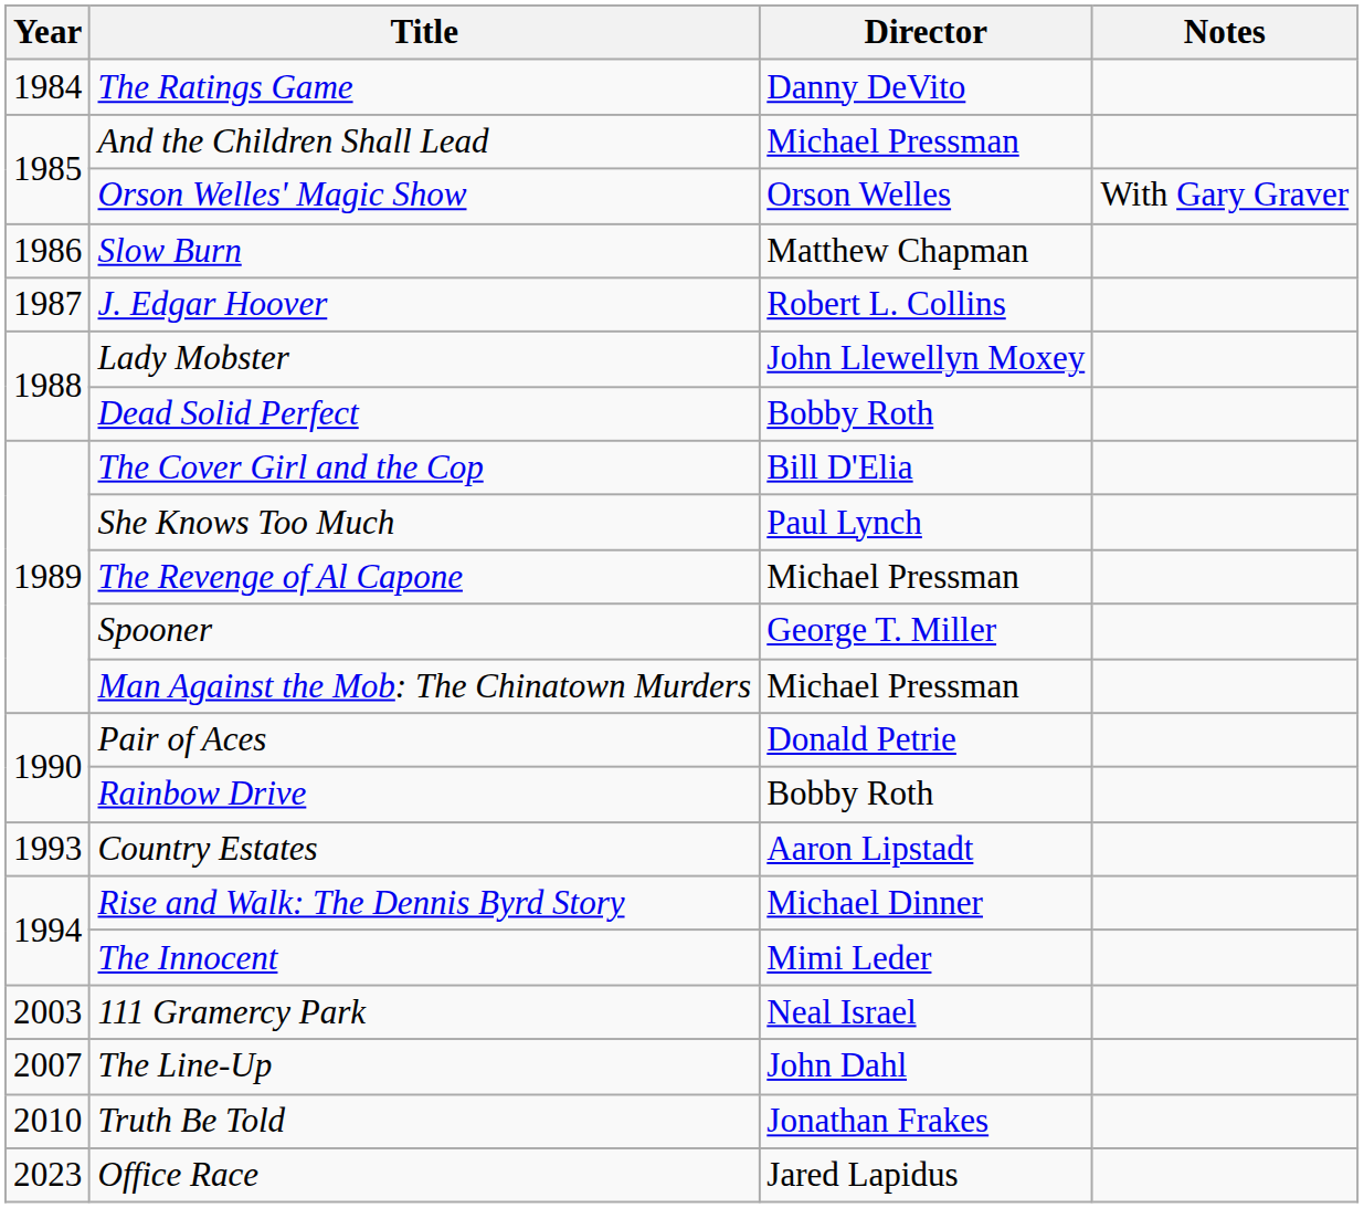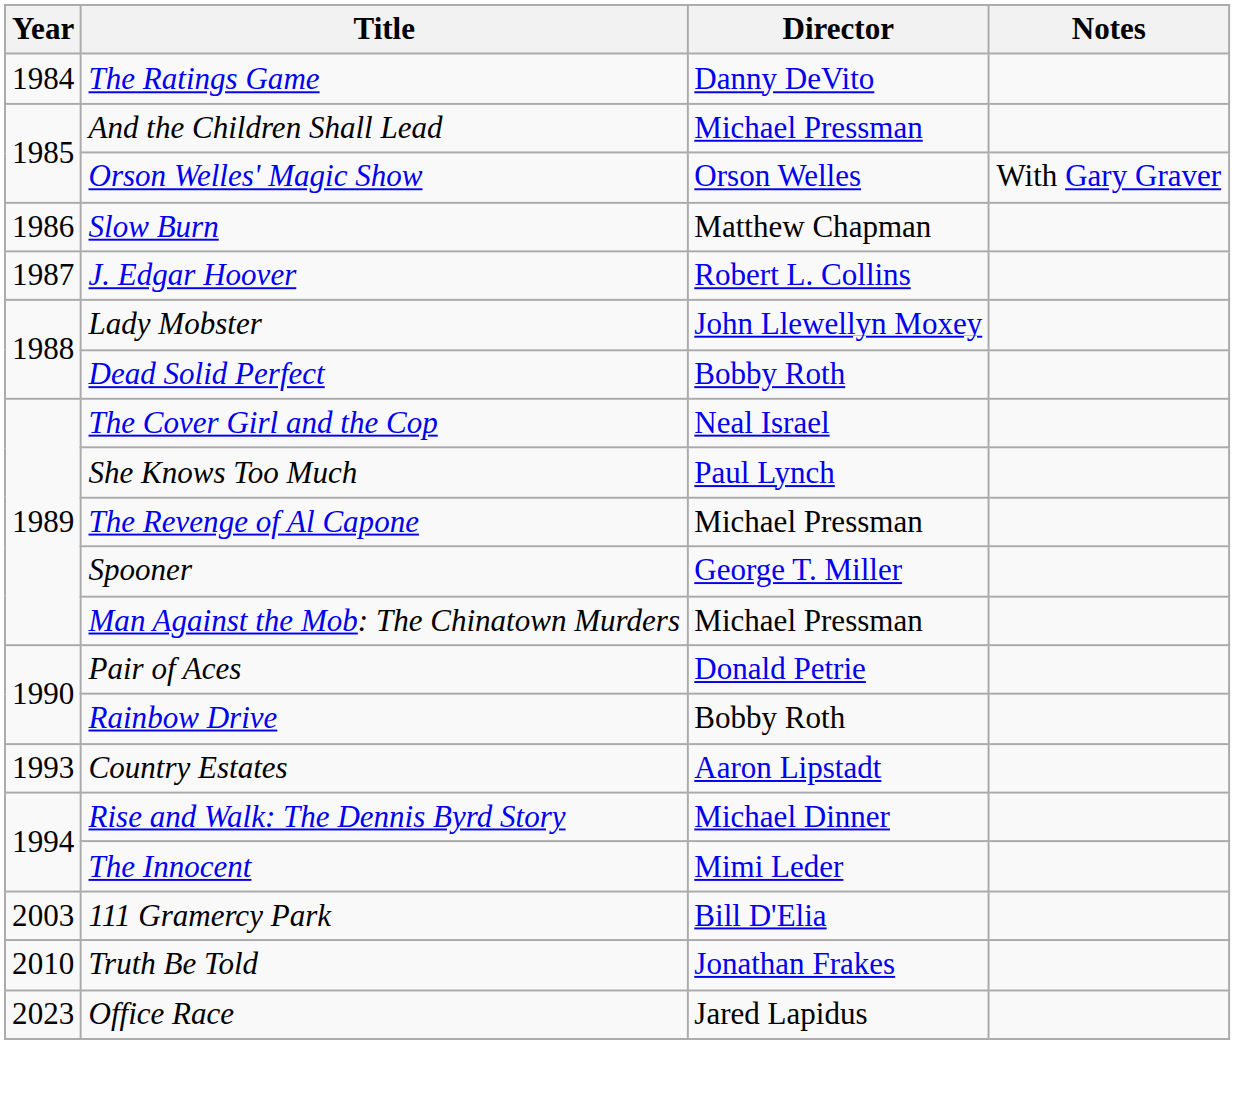 <table class="wikitable">
 <tr>
 <th>Year</th>
 <th>Title</th>
 <th>Director</th>
 <th>Notes</th>
 </tr>
 <tr>
 <td>1984</td>
 <td><em><a href='#'>The Ratings Game</a></em></td>
 <td><a href='#'>Danny DeVito</a></td>
 <td></td>
 </tr>
 <tr>
 <td rowspan=2>1985</td>
 <td><em>And the Children Shall Lead</em></td>
 <td><a href='#'>Michael Pressman</a></td>
 <td></td>
 </tr>
 <tr>
 <td><em><a href='#'>Orson Welles' Magic Show</a></em></td>
 <td><a href='#'>Orson Welles</a></td>
 <td>With <a href='#'>Gary Graver</a></td>
 </tr>
 <tr>
 <td>1986</td>
 <td><em><a href='#'>Slow Burn</a></em></td>
 <td>Matthew Chapman</td>
 <td></td>
 </tr>
 <tr>
 <td>1987</td>
 <td><em><a href='#'>J. Edgar Hoover</a></em></td>
 <td><a href='#'>Robert L. Collins</a></td>
 <td></td>
 </tr>
 <tr>
 <td rowspan=2>1988</td>
 <td><em>Lady Mobster</em></td>
 <td><a href='#'>John Llewellyn Moxey</a></td>
 <td></td>
 </tr>
 <tr>
 <td><em><a href='#'>Dead Solid Perfect</a></em></td>
 <td><a href='#'>Bobby Roth</a></td>
 <td></td>
 </tr>
 <tr>
 <td rowspan=5>1989</td>
 <td><em><a href='#'>The Cover Girl and the Cop</a></em></td>
-<td><a href='#'>Bill D'Elia</a></td>
+<td><a href='#'>Neal Israel</a></td>
 <td></td>
 </tr>
 <tr>
 <td><em>She Knows Too Much</em></td>
 <td><a href='#'>Paul Lynch</a></td>
 <td></td>
 </tr>
 <tr>
 <td><em><a href='#'>The Revenge of Al Capone</a></em></td>
 <td>Michael Pressman</td>
 <td></td>
 </tr>
 <tr>
 <td><em>Spooner</em></td>
 <td><a href='#'>George T. Miller</a></td>
 <td></td>
 </tr>
 <tr>
 <td><em><a href='#'>Man Against the Mob</a>: The Chinatown Murders</em></td>
 <td>Michael Pressman</td>
 <td></td>
 </tr>
 <tr>
 <td rowspan=2>1990</td>
 <td><em>Pair of Aces</em></td>
 <td><a href='#'>Donald Petrie</a></td>
 <td></td>
 </tr>
 <tr>
 <td><em><a href='#'>Rainbow Drive</a></em></td>
 <td>Bobby Roth</td>
 <td></td>
 </tr>
 <tr>
 <td>1993</td>
 <td><em>Country Estates</em></td>
 <td><a href='#'>Aaron Lipstadt</a></td>
 <td></td>
 </tr>
 <tr>
 <td rowspan=2>1994</td>
 <td><em><a href='#'>Rise and Walk: The Dennis Byrd Story</a></em></td>
 <td><a href='#'>Michael Dinner</a></td>
 <td></td>
 </tr>
 <tr>
 <td><em><a href='#'>The Innocent</a></em></td>
 <td><a href='#'>Mimi Leder</a></td>
 <td></td>
 </tr>
 <tr>
 <td>2003</td>
 <td><em>111 Gramercy Park</em></td>
-<td><a href='#'>Neal Israel</a></td>
-<td></td>
-</tr>
-<tr>
-<td>2007</td>
-<td><em>The Line-Up</em></td>
-<td><a href='#'>John Dahl</a></td>
+<td><a href='#'>Bill D'Elia</a></td>
 <td></td>
 </tr>
 <tr>
 <td>2010</td>
 <td><em>Truth Be Told</em></td>
 <td><a href='#'>Jonathan Frakes</a></td>
 <td></td>
 </tr>
 <tr>
 <td>2023</td>
 <td><em>Office Race</em></td>
 <td>Jared Lapidus</td>
 <td></td>
 </tr>
 </table>
